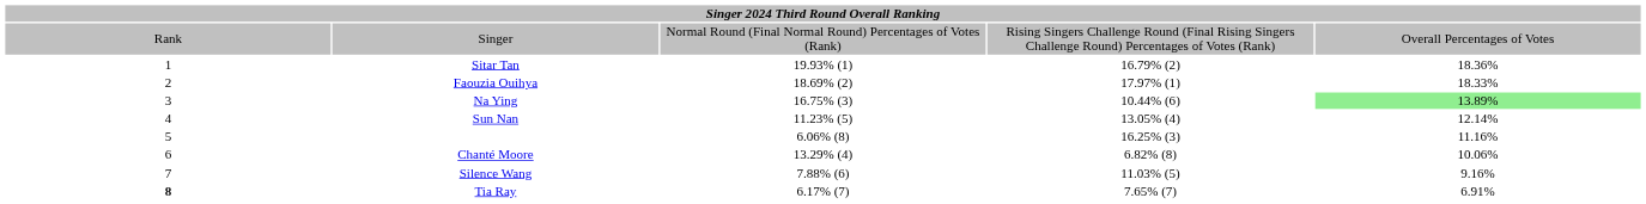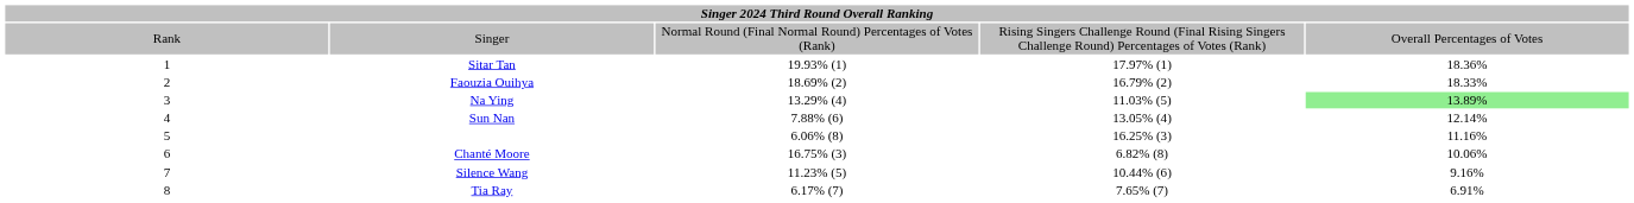 <table width="100%" style="text-align:center">
 <tr align=center style="background:silver">
 <td colspan="5"><div><strong><em>Singer<em> 2024 Third Round Overall Ranking<strong></div></td>
 </tr>
 <tr align=center style="background:silver">
 <td style="width:20%"></strong>Rank<strong></td>
 <td style="width:20%"></strong>Singer<strong></td>
 <td style="width:20%"></strong>Normal Round (Final Normal Round) Percentages of Votes (Rank)<strong></td>
 <td style="width:20%"></strong>Rising Singers Challenge Round (Final Rising Singers Challenge Round) Percentages of Votes (Rank)<strong></td>
 <td style="width:20%"></strong>Overall Percentages of Votes<strong></td>
 </tr>
 <tr>
 <td>1</td>
 <td><a href='#'>Sitar Tan</a></td>
 <td>19.93% (1)</td>
-<td>16.79% (2)</td>
+<td>17.97% (1)</td>
 <td>18.36%</td>
 </tr>
 <tr>
 <td>2</td>
 <td><a href='#'>Faouzia Ouihya</a></td>
 <td>18.69% (2)</td>
-<td>17.97% (1)</td>
+<td>16.79% (2)</td>
 <td>18.33%</td>
 </tr>
 <tr>
 <td>3</td>
 <td><a href='#'>Na Ying</a></td>
-<td>16.75% (3)</td>
-<td>10.44% (6)</td>
+<td>13.29% (4)</td>
+<td>11.03% (5)</td>
 <td style="background: lightgreen;">13.89%</td>
 </tr>
 <tr>
 <td>4</td>
 <td><a href='#'>Sun Nan</a></td>
-<td>11.23% (5)</td>
+<td>7.88% (6)</td>
 <td>13.05% (4)</td>
 <td>12.14%</td>
 </tr>
 <tr>
 <td>5</td>
 <td></td>
 <td>6.06% (8)</td>
 <td>16.25% (3)</td>
 <td>11.16%</td>
 </tr>
 <tr>
 <td>6</td>
 <td><a href='#'>Chanté Moore</a></td>
-<td>13.29% (4)</td>
+<td>16.75% (3)</td>
 <td>6.82% (8)</td>
 <td>10.06%</td>
 </tr>
 <tr>
 <td>7</td>
 <td><a href='#'>Silence Wang</a></td>
-<td>7.88% (6)</td>
-<td>11.03% (5)</td>
+<td>11.23% (5)</td>
+<td>10.44% (6)</td>
 <td>9.16%</td>
 </tr>
 <tr>
-<td><strong>8</strong></td>
+<td>8</td>
 <td><a href='#'>Tia Ray</a></td>
 <td>6.17% (7)</td>
 <td>7.65% (7)</td>
 <td>6.91%</td>
 </tr>
 </table>
